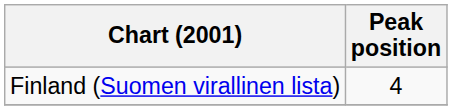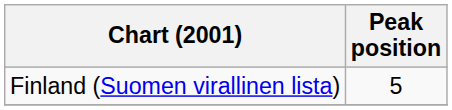 <table class="wikitable">
 <tr>
 <th scope="col">Chart (2001)</th>
 <th scope="col">Peak<br>position</th>
 </tr>
 <tr>
 <td>Finland (<a href='#'>Suomen virallinen lista</a>)</td>
-<td style="text-align:center;">4</td>
+<td style="text-align:center;">5</td>
 </tr>
 <tr>
 </tr>
 </table>
